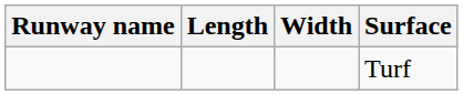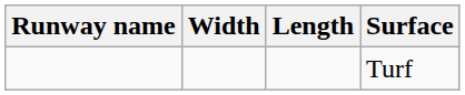 <table class="wikitable">
 <tr>
 <th>Runway name</th>
+<th>Width</th>
 <th>Length</th>
-<th>Width</th>
 <th>Surface</th>
 </tr>
 <tr>
 <td></td>
 <td></td>
 <td></td>
 <td>Turf</td>
 </tr>
 </table>
